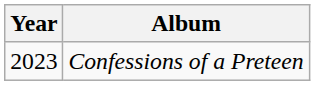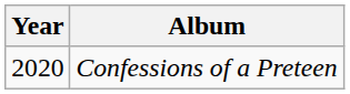 <table class="wikitable sortable">
 <tr>
 <th>Year</th>
 <th>Album</th>
 </tr>
 <tr>
-<td>2023</td>
+<td>2020</td>
 <td><em>Confessions of a Preteen</em></td>
 </tr>
 </table>
